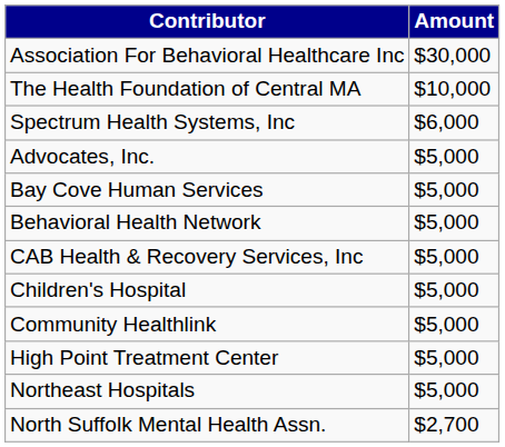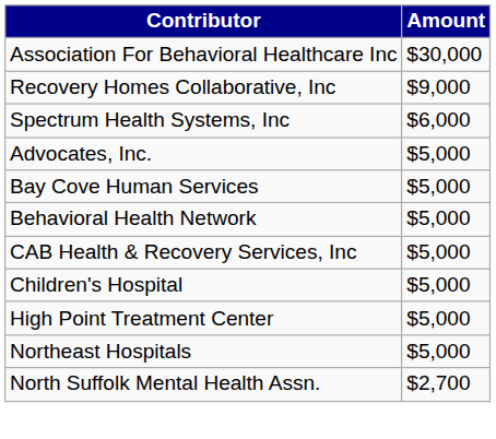 <table class="wikitable">
 <tr>
 <th valign="bottom" style="background-color:#00008B; color: white;">Contributor</th>
 <th valign="bottom" style="background-color:#00008B; color: white;">Amount</th>
 </tr>
 <tr>
 <td>Association For Behavioral Healthcare Inc</td>
 <td>$30,000</td>
 </tr>
 <tr>
-<td>The Health Foundation of Central MA</td>
-<td>$10,000</td>
+<td>Recovery Homes Collaborative, Inc</td>
+<td>$9,000</td>
 </tr>
 <tr>
 <td>Spectrum Health Systems, Inc</td>
 <td>$6,000</td>
 </tr>
 <tr>
 <td>Advocates, Inc.</td>
 <td>$5,000</td>
 </tr>
 <tr>
 <td>Bay Cove Human Services</td>
 <td>$5,000</td>
 </tr>
 <tr>
 <td>Behavioral Health Network</td>
 <td>$5,000</td>
 </tr>
 <tr>
 <td>CAB Health & Recovery Services, Inc</td>
 <td>$5,000</td>
 </tr>
 <tr>
 <td>Children's Hospital</td>
 <td>$5,000</td>
 </tr>
 <tr>
-<td>Community Healthlink</td>
-<td>$5,000</td>
-</tr>
-<tr>
 <td>High Point Treatment Center</td>
 <td>$5,000</td>
 </tr>
 <tr>
 <td>Northeast Hospitals</td>
 <td>$5,000</td>
 </tr>
 <tr>
 <td>North Suffolk Mental Health Assn.</td>
 <td>$2,700</td>
 </tr>
 </table>
